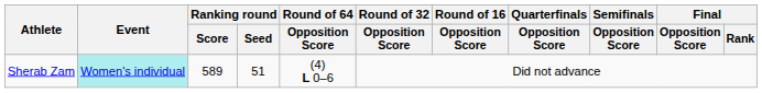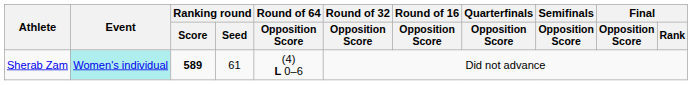 <table class="wikitable" style="font-size:90%">
 <tr>
 <th rowspan="2">Athlete</th>
 <th rowspan="2">Event</th>
 <th colspan="2">Ranking round</th>
 <th>Round of 64</th>
 <th>Round of 32</th>
 <th>Round of 16</th>
 <th>Quarterfinals</th>
 <th>Semifinals</th>
 <th colspan="2">Final</th>
 </tr>
 <tr style="font-size:95%">
 <th>Score</th>
 <th>Seed</th>
 <th>Opposition<br>Score</th>
 <th>Opposition<br>Score</th>
 <th>Opposition<br>Score</th>
 <th>Opposition<br>Score</th>
 <th>Opposition<br>Score</th>
 <th>Opposition<br>Score</th>
 <th>Rank</th>
 </tr>
 <tr align=center>
 <td align=left><a href='#'>Sherab Zam</a></td>
 <td align=left style="background: paleturquoise;"><a href='#'>Women's individual</a></td>
-<td>589</td>
-<td>51</td>
+<td><strong>589</strong></td>
+<td>61</td>
 <td> (4)<br><strong>L</strong> 0–6</td>
 <td colspan=6>Did not advance</td>
 </tr>
 </table>
